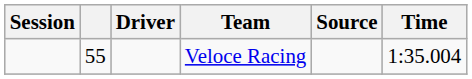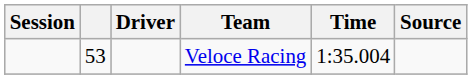 <table class="wikitable" style="font-size: 85%">
 <tr>
 <th>Session</th>
 <th></th>
 <th>Driver</th>
 <th>Team</th>
+<th>Time</th>
 <th>Source</th>
-<th>Time</th>
 </tr>
 <tr>
 <td></td>
-<td align=center>55</td>
+<td align=center>53</td>
 <td></td>
 <td><a href='#'>Veloce Racing</a></td>
+<td>1:35.004</td>
 <td align=center></td>
-<td>1:35.004</td>
 </tr>
 </table>
